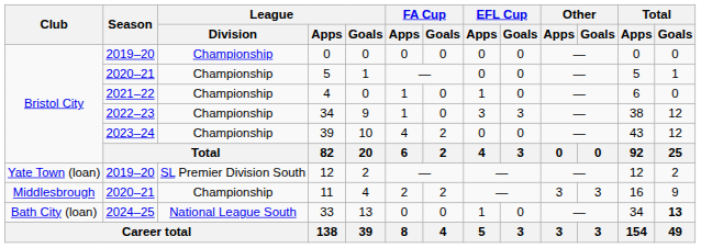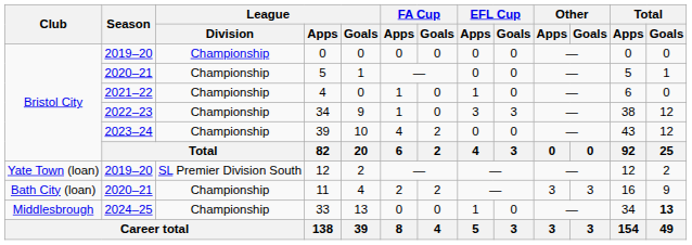 <table class=wikitable style="text-align: center;">
 <tr>
 <th rowspan=2>Club</th>
 <th rowspan=2>Season</th>
 <th colspan=3>League</th>
 <th colspan=2><a href='#'>FA Cup</a></th>
 <th colspan=2><a href='#'>EFL Cup</a></th>
 <th colspan=2>Other</th>
 <th colspan=2>Total</th>
 </tr>
 <tr>
 <th>Division</th>
 <th>Apps</th>
 <th>Goals</th>
 <th>Apps</th>
 <th>Goals</th>
 <th>Apps</th>
 <th>Goals</th>
 <th>Apps</th>
 <th>Goals</th>
 <th>Apps</th>
 <th>Goals</th>
 </tr>
 <tr>
 <td rowspan=6><a href='#'>Bristol City</a></td>
 <td><a href='#'>2019–20</a></td>
 <td><a href='#'>Championship</a></td>
 <td>0</td>
 <td>0</td>
 <td>0</td>
 <td>0</td>
 <td>0</td>
 <td>0</td>
 <td colspan=2>—</td>
 <td>0</td>
 <td>0</td>
 </tr>
 <tr>
 <td><a href='#'>2020–21</a></td>
 <td>Championship</td>
 <td>5</td>
 <td>1</td>
 <td colspan=2>—</td>
 <td>0</td>
 <td>0</td>
 <td colspan=2>—</td>
 <td>5</td>
 <td>1</td>
 </tr>
 <tr>
 <td><a href='#'>2021–22</a></td>
 <td>Championship</td>
 <td>4</td>
 <td>0</td>
 <td>1</td>
 <td>0</td>
 <td>1</td>
 <td>0</td>
 <td colspan=2>—</td>
 <td>6</td>
 <td>0</td>
 </tr>
 <tr>
 <td><a href='#'>2022–23</a></td>
 <td>Championship</td>
 <td>34</td>
 <td>9</td>
 <td>1</td>
 <td>0</td>
 <td>3</td>
 <td>3</td>
 <td colspan=2>—</td>
 <td>38</td>
 <td>12</td>
 </tr>
 <tr>
 <td><a href='#'>2023–24</a></td>
 <td>Championship</td>
 <td>39</td>
 <td>10</td>
 <td>4</td>
 <td>2</td>
 <td>0</td>
 <td>0</td>
 <td colspan=2>—</td>
 <td>43</td>
 <td 12>12</td>
 </tr>
 <tr>
 <th colspan="2">Total</th>
 <th>82</th>
 <th>20</th>
 <th>6</th>
 <th>2</th>
 <th>4</th>
 <th>3</th>
 <th>0</th>
 <th>0</th>
 <th>92</th>
 <th>25</th>
 </tr>
 <tr>
 <td><a href='#'>Yate Town</a> (loan)</td>
 <td><a href='#'>2019–20</a></td>
 <td><a href='#'>SL</a> Premier Division South</td>
 <td>12</td>
 <td>2</td>
 <td colspan=2>—</td>
 <td colspan=2>—</td>
 <td colspan=2>—</td>
 <td>12</td>
 <td>2</td>
 </tr>
 <tr>
-<td><a href='#'>Middlesbrough</a></td>
+<td><a href='#'>Bath City</a> (loan)</td>
 <td><a href='#'>2020–21</a></td>
 <td>Championship</td>
 <td>11</td>
 <td>4</td>
 <td>2</td>
 <td>2</td>
 <td colspan=2>—</td>
 <td>3</td>
 <td>3</td>
 <td>16</td>
 <td>9</td>
 </tr>
 <tr>
-<td><a href='#'>Bath City</a> (loan)</td>
+<td><a href='#'>Middlesbrough</a></td>
 <td><a href='#'>2024–25</a></td>
-<td><a href='#'>National League South</a></td>
+<td>Championship</td>
 <td>33</td>
 <td>13</td>
 <td>0</td>
 <td>0</td>
 <td>1</td>
 <td>0</td>
 <td colspan="2">—</td>
 <td>34</td>
 <td><strong>13</strong></td>
 </tr>
 <tr>
 <th colspan=3>Career total</th>
 <th>138</th>
 <th>39</th>
 <th>8</th>
 <th>4</th>
 <th>5</th>
 <th>3</th>
 <th>3</th>
 <th>3</th>
 <th>154</th>
 <th>49</th>
 </tr>
 </table>
